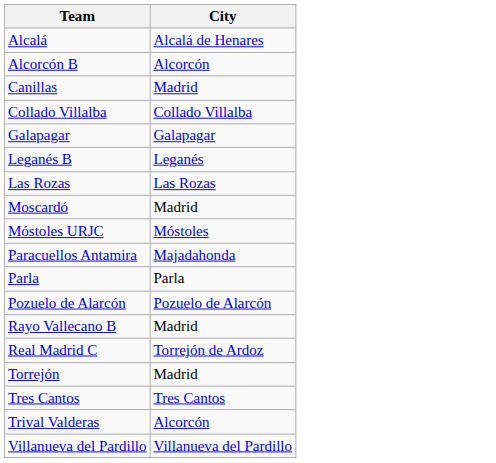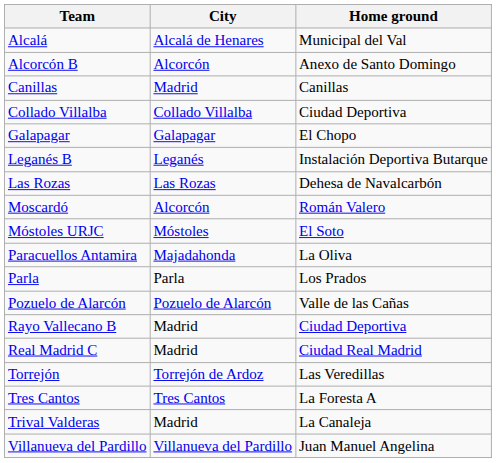 <table class="wikitable sortable">
 <tr>
 <th>Team</th>
 <th>City</th>
+<th>Home ground</th>
 </tr>
 <tr>
 <td><a href='#'>Alcalá</a></td>
 <td><a href='#'>Alcalá de Henares</a></td>
+<td>Municipal del Val</td>
 </tr>
 <tr>
 <td><a href='#'>Alcorcón B</a></td>
 <td><a href='#'>Alcorcón</a></td>
+<td>Anexo de Santo Domingo</td>
 </tr>
 <tr>
 <td><a href='#'>Canillas</a></td>
 <td><a href='#'>Madrid</a></td>
+<td>Canillas</td>
 </tr>
 <tr>
 <td><a href='#'>Collado Villalba</a></td>
 <td><a href='#'>Collado Villalba</a></td>
+<td>Ciudad Deportiva</td>
 </tr>
 <tr>
 <td><a href='#'>Galapagar</a></td>
 <td><a href='#'>Galapagar</a></td>
+<td>El Chopo</td>
 </tr>
 <tr>
 <td><a href='#'>Leganés B</a></td>
 <td><a href='#'>Leganés</a></td>
+<td>Instalación Deportiva Butarque</td>
 </tr>
 <tr>
 <td><a href='#'>Las Rozas</a></td>
 <td><a href='#'>Las Rozas</a></td>
+<td>Dehesa de Navalcarbón</td>
 </tr>
 <tr>
 <td><a href='#'>Moscardó</a></td>
-<td>Madrid</td>
+<td><a href='#'>Alcorcón</a></td>
+<td><a href='#'>Román Valero</a></td>
 </tr>
 <tr>
 <td><a href='#'>Móstoles URJC</a></td>
 <td><a href='#'>Móstoles</a></td>
+<td><a href='#'>El Soto</a></td>
 </tr>
 <tr>
 <td><a href='#'>Paracuellos Antamira</a></td>
 <td><a href='#'>Majadahonda</a></td>
+<td>La Oliva</td>
 </tr>
 <tr>
 <td><a href='#'>Parla</a></td>
 <td>Parla</td>
+<td>Los Prados</td>
 </tr>
 <tr>
 <td><a href='#'>Pozuelo de Alarcón</a></td>
 <td><a href='#'>Pozuelo de Alarcón</a></td>
+<td>Valle de las Cañas</td>
 </tr>
 <tr>
 <td><a href='#'>Rayo Vallecano B</a></td>
 <td>Madrid</td>
+<td><a href='#'>Ciudad Deportiva</a></td>
 </tr>
 <tr>
 <td><a href='#'>Real Madrid C</a></td>
-<td><a href='#'>Torrejón de Ardoz</a></td>
+<td>Madrid</td>
+<td><a href='#'>Ciudad Real Madrid</a></td>
 </tr>
 <tr>
 <td><a href='#'>Torrejón</a></td>
-<td>Madrid</td>
+<td><a href='#'>Torrejón de Ardoz</a></td>
+<td>Las Veredillas</td>
 </tr>
 <tr>
 <td><a href='#'>Tres Cantos</a></td>
 <td><a href='#'>Tres Cantos</a></td>
+<td>La Foresta A</td>
 </tr>
 <tr>
 <td><a href='#'>Trival Valderas</a></td>
-<td><a href='#'>Alcorcón</a></td>
+<td>Madrid</td>
+<td>La Canaleja</td>
 </tr>
 <tr>
 <td><a href='#'>Villanueva del Pardillo</a></td>
 <td><a href='#'>Villanueva del Pardillo</a></td>
+<td>Juan Manuel Angelina</td>
 </tr>
 </table>
